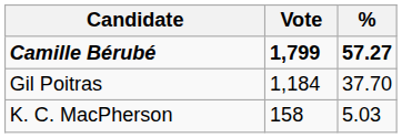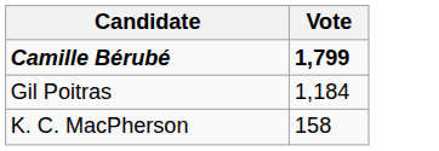 <table class="wikitable">
 <tr>
 <th bgcolor="#DDDDFF" width="200px">Candidate</th>
 <th bgcolor="#DDDDFF" width="50px">Vote</th>
-<th bgcolor="#DDDDFF" width="30px">%</th>
 </tr>
 <tr>
 <td><strong><em>Camille Bérubé</em></strong></td>
 <td><strong>1,799</strong></td>
-<td><strong>57.27</strong></td>
 </tr>
 <tr>
 <td>Gil Poitras</td>
 <td>1,184</td>
-<td>37.70</td>
 </tr>
 <tr>
 <td>K. C. MacPherson</td>
 <td>158</td>
-<td>5.03</td>
 </tr>
 </table>
